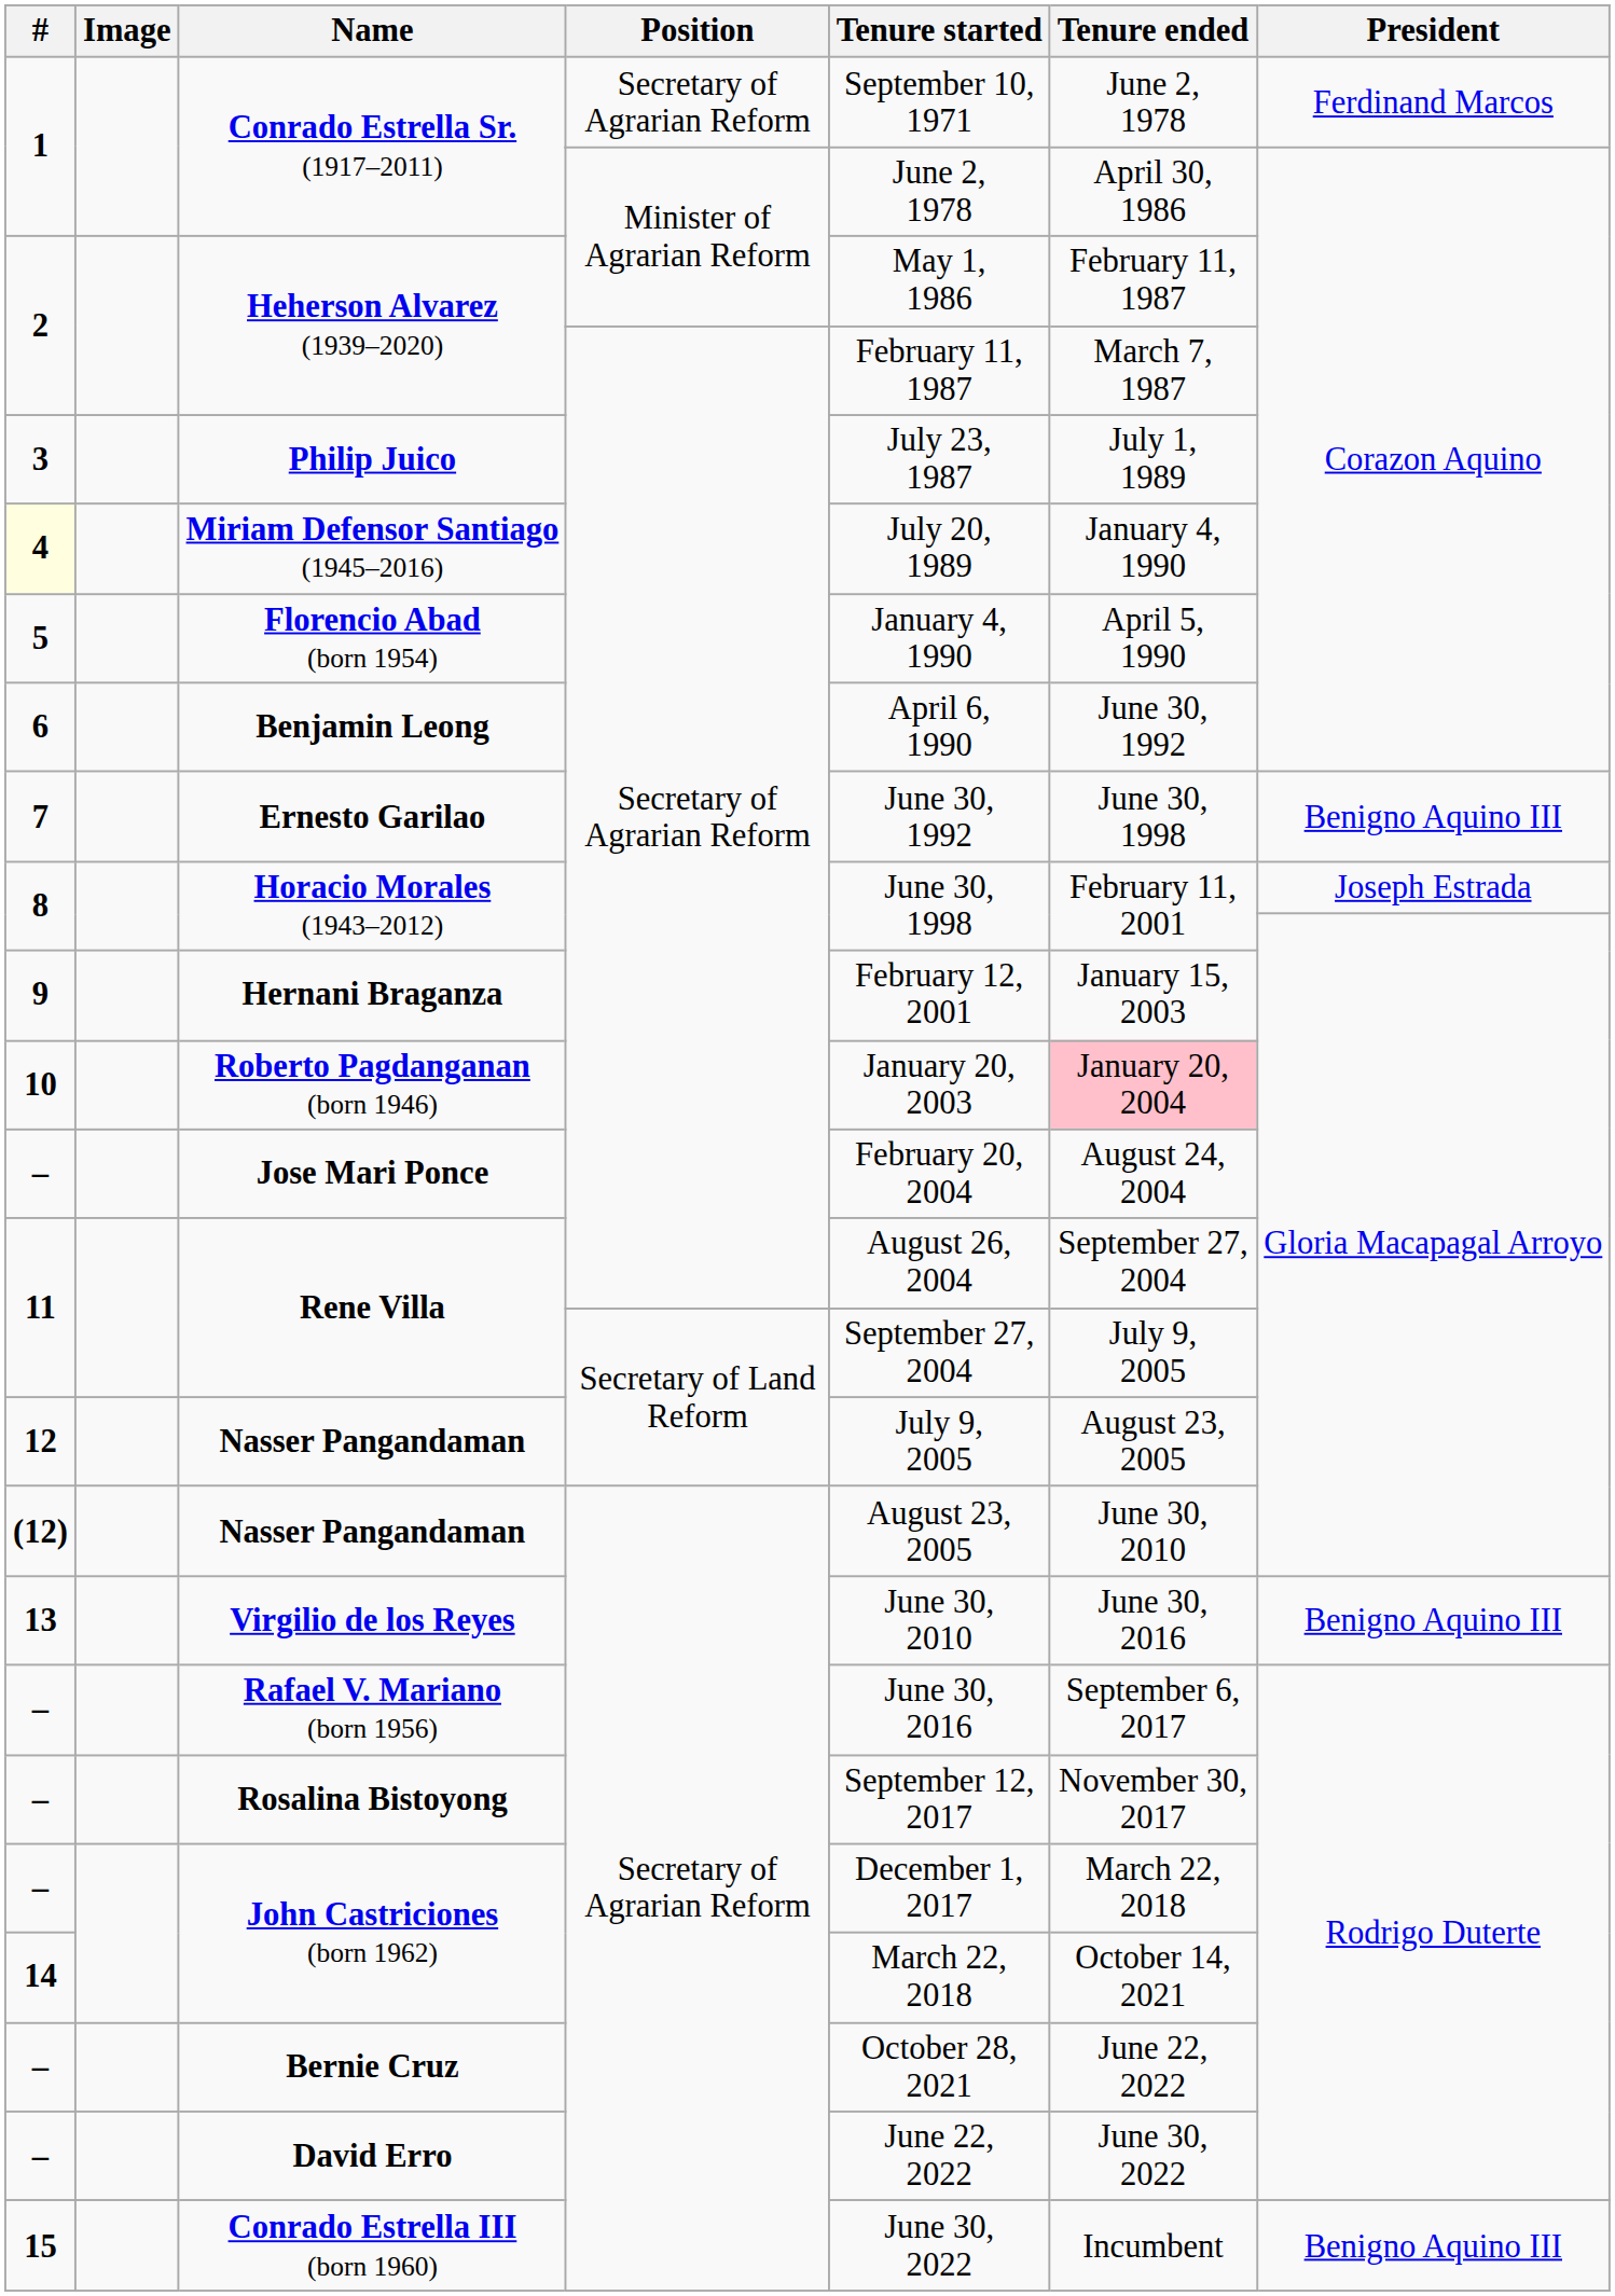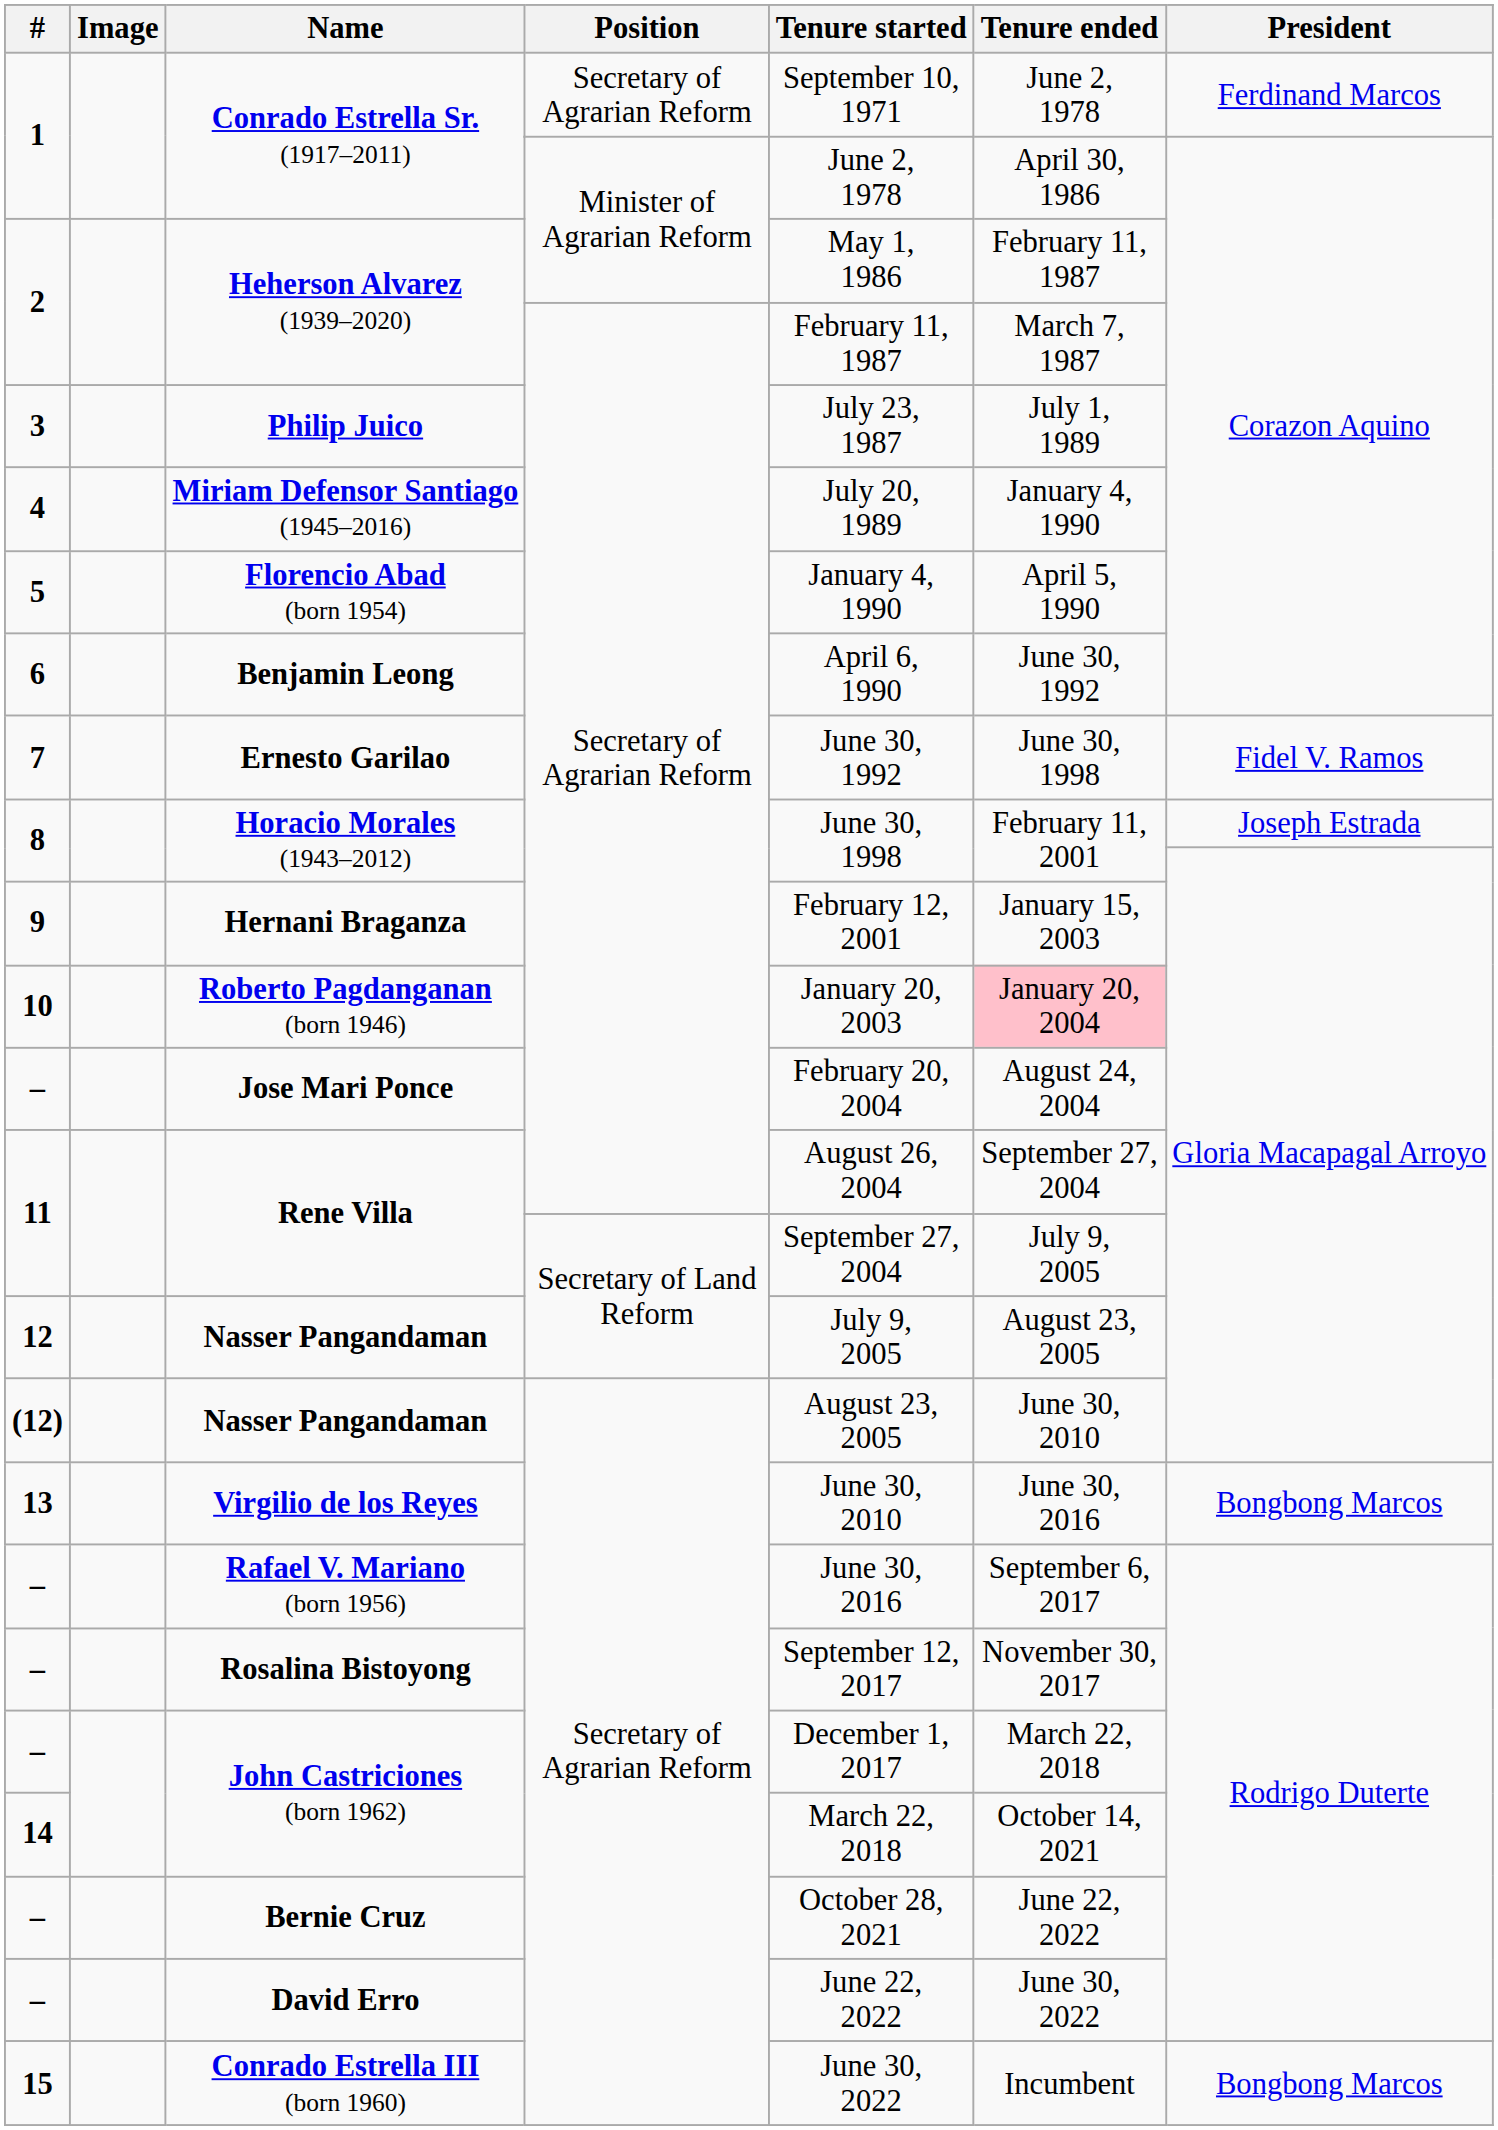 <table class="wikitable" style="text-align:center; border:1px #aaf solid;">
 <tr>
 <th>#</th>
 <th>Image</th>
 <th>Name</th>
 <th width=120px>Position</th>
 <th>Tenure started</th>
 <th>Tenure ended</th>
 <th>President</th>
 </tr>
 <tr>
 <td rowspan="3"><strong>1</strong></td>
 <td rowspan="3"></td>
 <td rowspan="3"><strong><a href='#'>Conrado Estrella Sr.</a></strong><br><small>(1917–2011)</small><br></td>
 <td>Secretary of Agrarian Reform</td>
 <td>September 10,<br>1971</td>
 <td>June 2,<br>1978</td>
 <td rowspan="2"><a href='#'>Ferdinand Marcos</a></td>
 </tr>
 <tr>
 <td rowspan="3">Minister of Agrarian Reform</td>
 <td rowspan="2">June 2,<br>1978</td>
 <td rowspan="2">April 30,<br>1986</td>
 </tr>
 <tr>
 <td rowspan="7"><a href='#'>Corazon Aquino</a></td>
 </tr>
 <tr>
 <td rowspan="2"><strong>2</strong></td>
 <td rowspan="2"></td>
 <td rowspan="2"><strong><a href='#'>Heherson Alvarez</a></strong><br><small>(1939–2020)</small></td>
 <td>May 1,<br>1986</td>
 <td>February 11,<br>1987</td>
 </tr>
 <tr>
 <td rowspan="12">Secretary of Agrarian Reform</td>
 <td>February 11,<br>1987</td>
 <td>March 7,<br>1987</td>
 </tr>
 <tr>
 <td><strong>3</strong></td>
 <td></td>
 <td><strong><a href='#'>Philip Juico</a></strong></td>
 <td>July 23,<br>1987</td>
 <td>July 1,<br>1989</td>
 </tr>
 <tr>
-<td style="background: lightyellow;"><strong>4</strong></td>
+<td><strong>4</strong></td>
 <td></td>
 <td><strong><a href='#'>Miriam Defensor Santiago</a></strong><br><small>(1945–2016)</small></td>
 <td>July 20,<br>1989</td>
 <td>January 4,<br>1990</td>
 </tr>
 <tr>
 <td><strong>5</strong></td>
 <td></td>
 <td><strong><a href='#'>Florencio Abad</a></strong><br><small>(born 1954)</small></td>
 <td>January 4,<br>1990</td>
 <td>April 5,<br>1990</td>
 </tr>
 <tr>
 <td><strong>6</strong></td>
 <td></td>
 <td><strong>Benjamin Leong</strong></td>
 <td>April 6,<br>1990</td>
 <td>June 30,<br>1992</td>
 </tr>
 <tr>
 <td><strong>7</strong></td>
 <td></td>
 <td><strong>Ernesto Garilao</strong></td>
 <td>June 30,<br>1992</td>
 <td>June 30,<br>1998</td>
-<td><a href='#'>Benigno Aquino III</a></td>
+<td><a href='#'>Fidel V. Ramos</a></td>
 </tr>
 <tr>
 <td rowspan="2"><strong>8</strong></td>
 <td rowspan="2"></td>
 <td rowspan="2"><strong><a href='#'>Horacio Morales</a></strong><br><small>(1943–2012)</small></td>
 <td rowspan="2">June 30,<br>1998</td>
 <td rowspan="2">February 11,<br>2001</td>
 <td><a href='#'>Joseph Estrada</a></td>
 </tr>
 <tr>
 <td rowspan="8"><a href='#'>Gloria Macapagal Arroyo</a></td>
 </tr>
 <tr>
 <td><strong>9</strong></td>
 <td></td>
 <td><strong>Hernani Braganza</strong></td>
 <td>February 12,<br>2001</td>
 <td>January 15,<br>2003</td>
 </tr>
 <tr>
 <td><strong>10</strong></td>
 <td></td>
 <td><strong><a href='#'>Roberto Pagdanganan</a></strong><br><small>(born 1946)</small></td>
 <td>January 20,<br>2003</td>
 <td style="background: pink;">January 20,<br>2004</td>
 </tr>
 <tr>
 <td><strong>–</strong></td>
 <td></td>
 <td><strong>Jose Mari Ponce</strong></td>
 <td>February 20,<br>2004</td>
 <td>August 24,<br>2004</td>
 </tr>
 <tr>
 <td rowspan="2"><strong>11</strong></td>
 <td rowspan="2"></td>
 <td rowspan="2"><strong>Rene Villa</strong></td>
 <td>August 26,<br>2004</td>
 <td>September 27,<br>2004</td>
 </tr>
 <tr>
 <td rowspan="2">Secretary of Land Reform</td>
 <td>September 27,<br>2004</td>
 <td>July 9,<br>2005</td>
 </tr>
 <tr>
 <td><strong>12</strong></td>
 <td></td>
 <td><strong>Nasser Pangandaman</strong></td>
 <td>July 9,<br>2005</td>
 <td>August 23,<br>2005</td>
 </tr>
 <tr>
 <td><strong>(12)</strong></td>
 <td></td>
 <td><strong>Nasser Pangandaman</strong></td>
 <td rowspan="9">Secretary of Agrarian Reform</td>
 <td>August 23,<br>2005</td>
 <td>June 30,<br>2010</td>
 </tr>
 <tr>
 <td><strong>13</strong></td>
 <td></td>
 <td><strong><a href='#'>Virgilio de los Reyes</a></strong><br></td>
 <td>June 30,<br>2010</td>
 <td>June 30,<br>2016</td>
-<td><a href='#'>Benigno Aquino III</a></td>
+<td><a href='#'>Bongbong Marcos</a></td>
 </tr>
 <tr>
 <td><strong>–</strong></td>
 <td></td>
 <td><strong><a href='#'>Rafael V. Mariano</a></strong><br><small>(born 1956)</small><br></td>
 <td>June 30,<br>2016</td>
 <td>September 6,<br>2017</td>
 <td rowspan="6"><a href='#'>Rodrigo Duterte</a></td>
 </tr>
 <tr>
 <td><strong>–</strong></td>
 <td></td>
 <td><strong>Rosalina Bistoyong</strong><br></td>
 <td>September 12,<br>2017</td>
 <td>November 30,<br>2017</td>
 </tr>
 <tr>
 <td><strong>–</strong></td>
 <td rowspan="2"></td>
 <td rowspan="2"><strong><a href='#'>John Castriciones</a></strong><br><small>(born 1962)</small><br></td>
 <td>December 1,<br>2017</td>
 <td>March 22,<br>2018</td>
 </tr>
 <tr>
 <td><strong>14</strong></td>
 <td>March 22,<br>2018</td>
 <td>October 14,<br>2021</td>
 </tr>
 <tr>
 <td><strong>–</strong></td>
 <td></td>
 <td><strong>Bernie Cruz</strong><br></td>
 <td>October 28,<br>2021</td>
 <td>June 22,<br>2022</td>
 </tr>
 <tr>
 <td><strong>–</strong></td>
 <td></td>
 <td><strong>David Erro</strong><br></td>
 <td>June 22,<br>2022</td>
 <td>June 30,<br>2022</td>
 </tr>
 <tr>
 <td><strong>15</strong></td>
 <td></td>
 <td><strong><a href='#'>Conrado Estrella III</a></strong><br><small>(born 1960)</small></td>
 <td>June 30,<br>2022</td>
 <td>Incumbent</td>
-<td><a href='#'>Benigno Aquino III</a></td>
+<td><a href='#'>Bongbong Marcos</a></td>
 </tr>
 </table>
